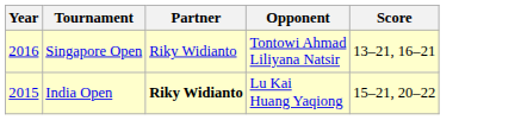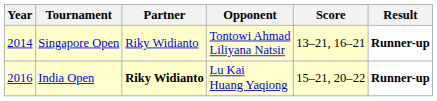 <table class="sortable wikitable" style="font-size: 90%">
 <tr>
 <th>Year</th>
 <th>Tournament</th>
 <th>Partner</th>
 <th>Opponent</th>
 <th>Score</th>
+<th>Result</th>
 </tr>
 <tr style="background:#FFFFCC">
-<td align="center"><a href='#'>2016</a></td>
+<td align="center"><a href='#'>2014</a></td>
 <td align="left"><a href='#'>Singapore Open</a></td>
 <td align="left"> <a href='#'>Riky Widianto</a></td>
 <td align="left"> <a href='#'>Tontowi Ahmad</a><br> <a href='#'>Liliyana Natsir</a></td>
 <td align="left">13–21, 16–21</td>
+<td style="text-align: left; background:white"> <strong>Runner-up</strong></td>
 </tr>
 <tr style="background:#FFFFCC">
-<td align="center"><a href='#'>2015</a></td>
+<td align="center"><a href='#'>2016</a></td>
 <td align="left"><a href='#'>India Open</a></td>
 <td align="left"><strong> Riky Widianto</strong></td>
 <td align="left"> <a href='#'>Lu Kai</a><br> <a href='#'>Huang Yaqiong</a></td>
 <td align="left">15–21, 20–22</td>
+<td style="text-align:left; background:white"> <strong>Runner-up</strong></td>
 </tr>
 </table>
